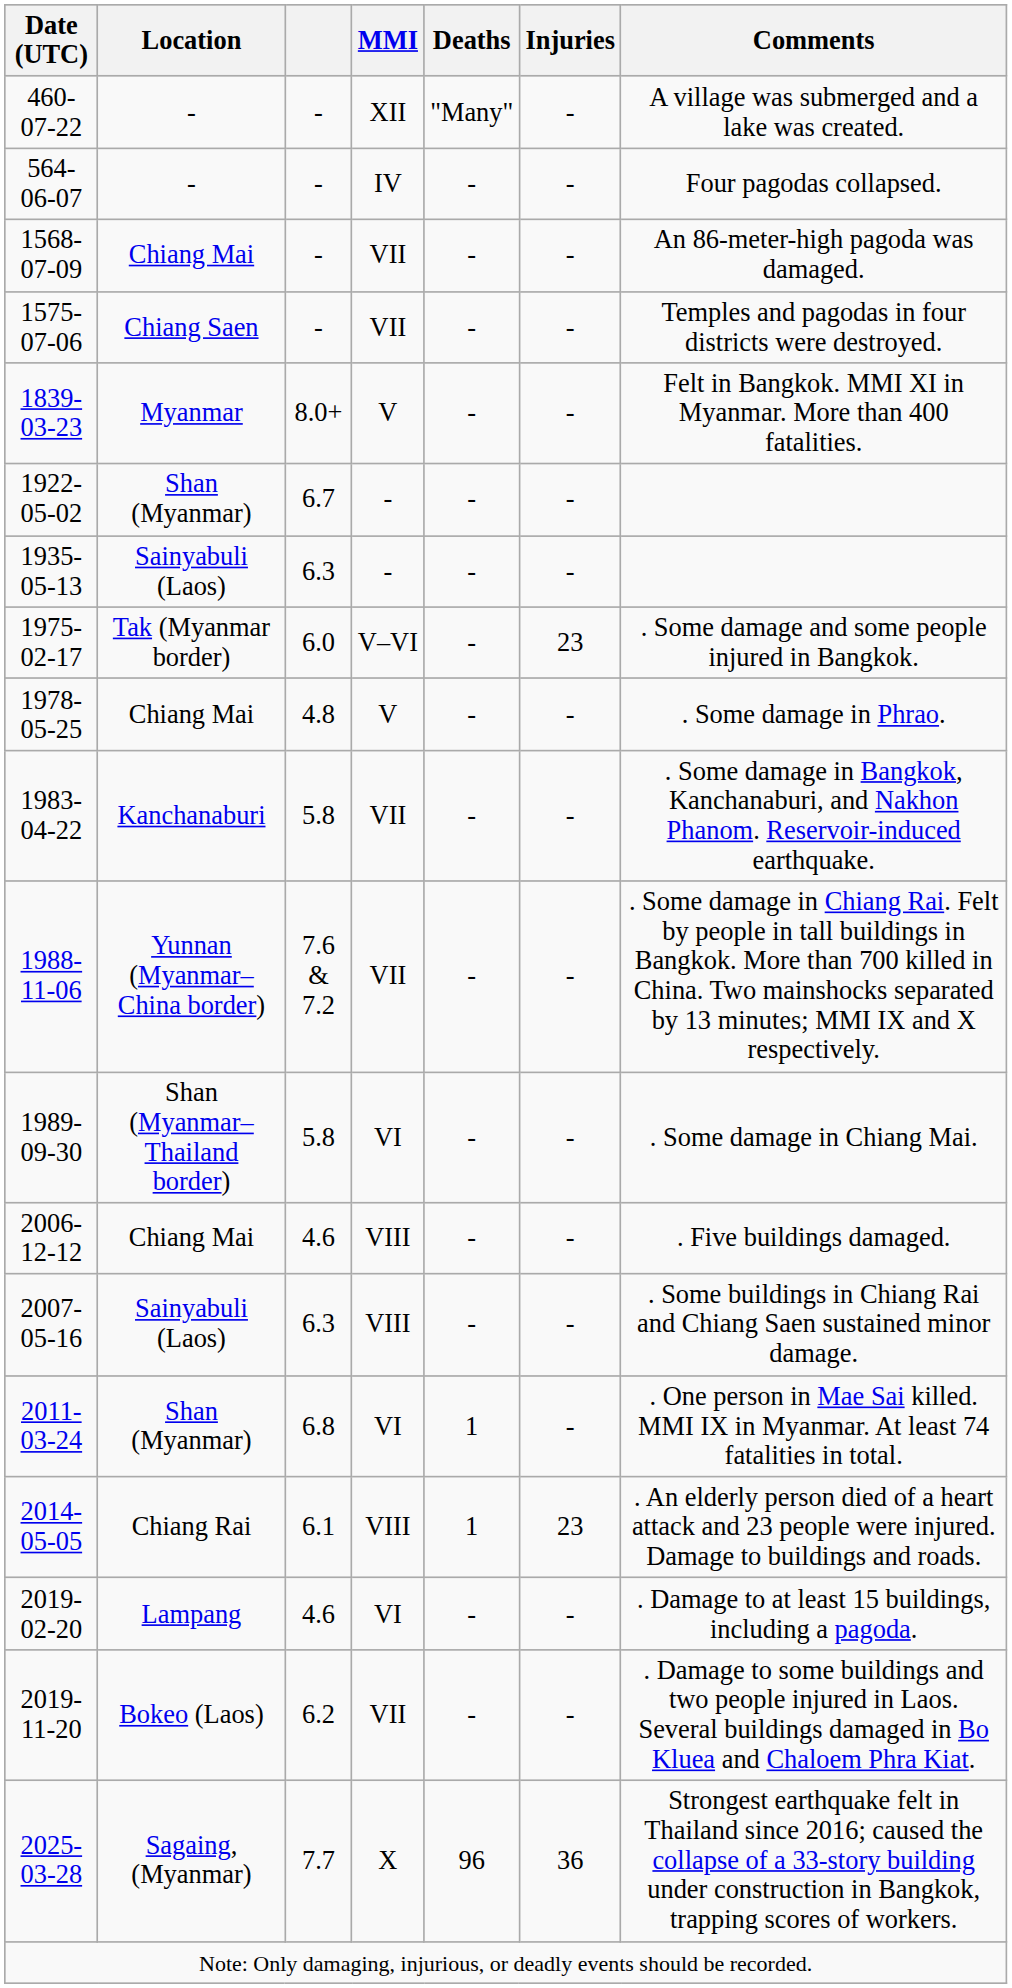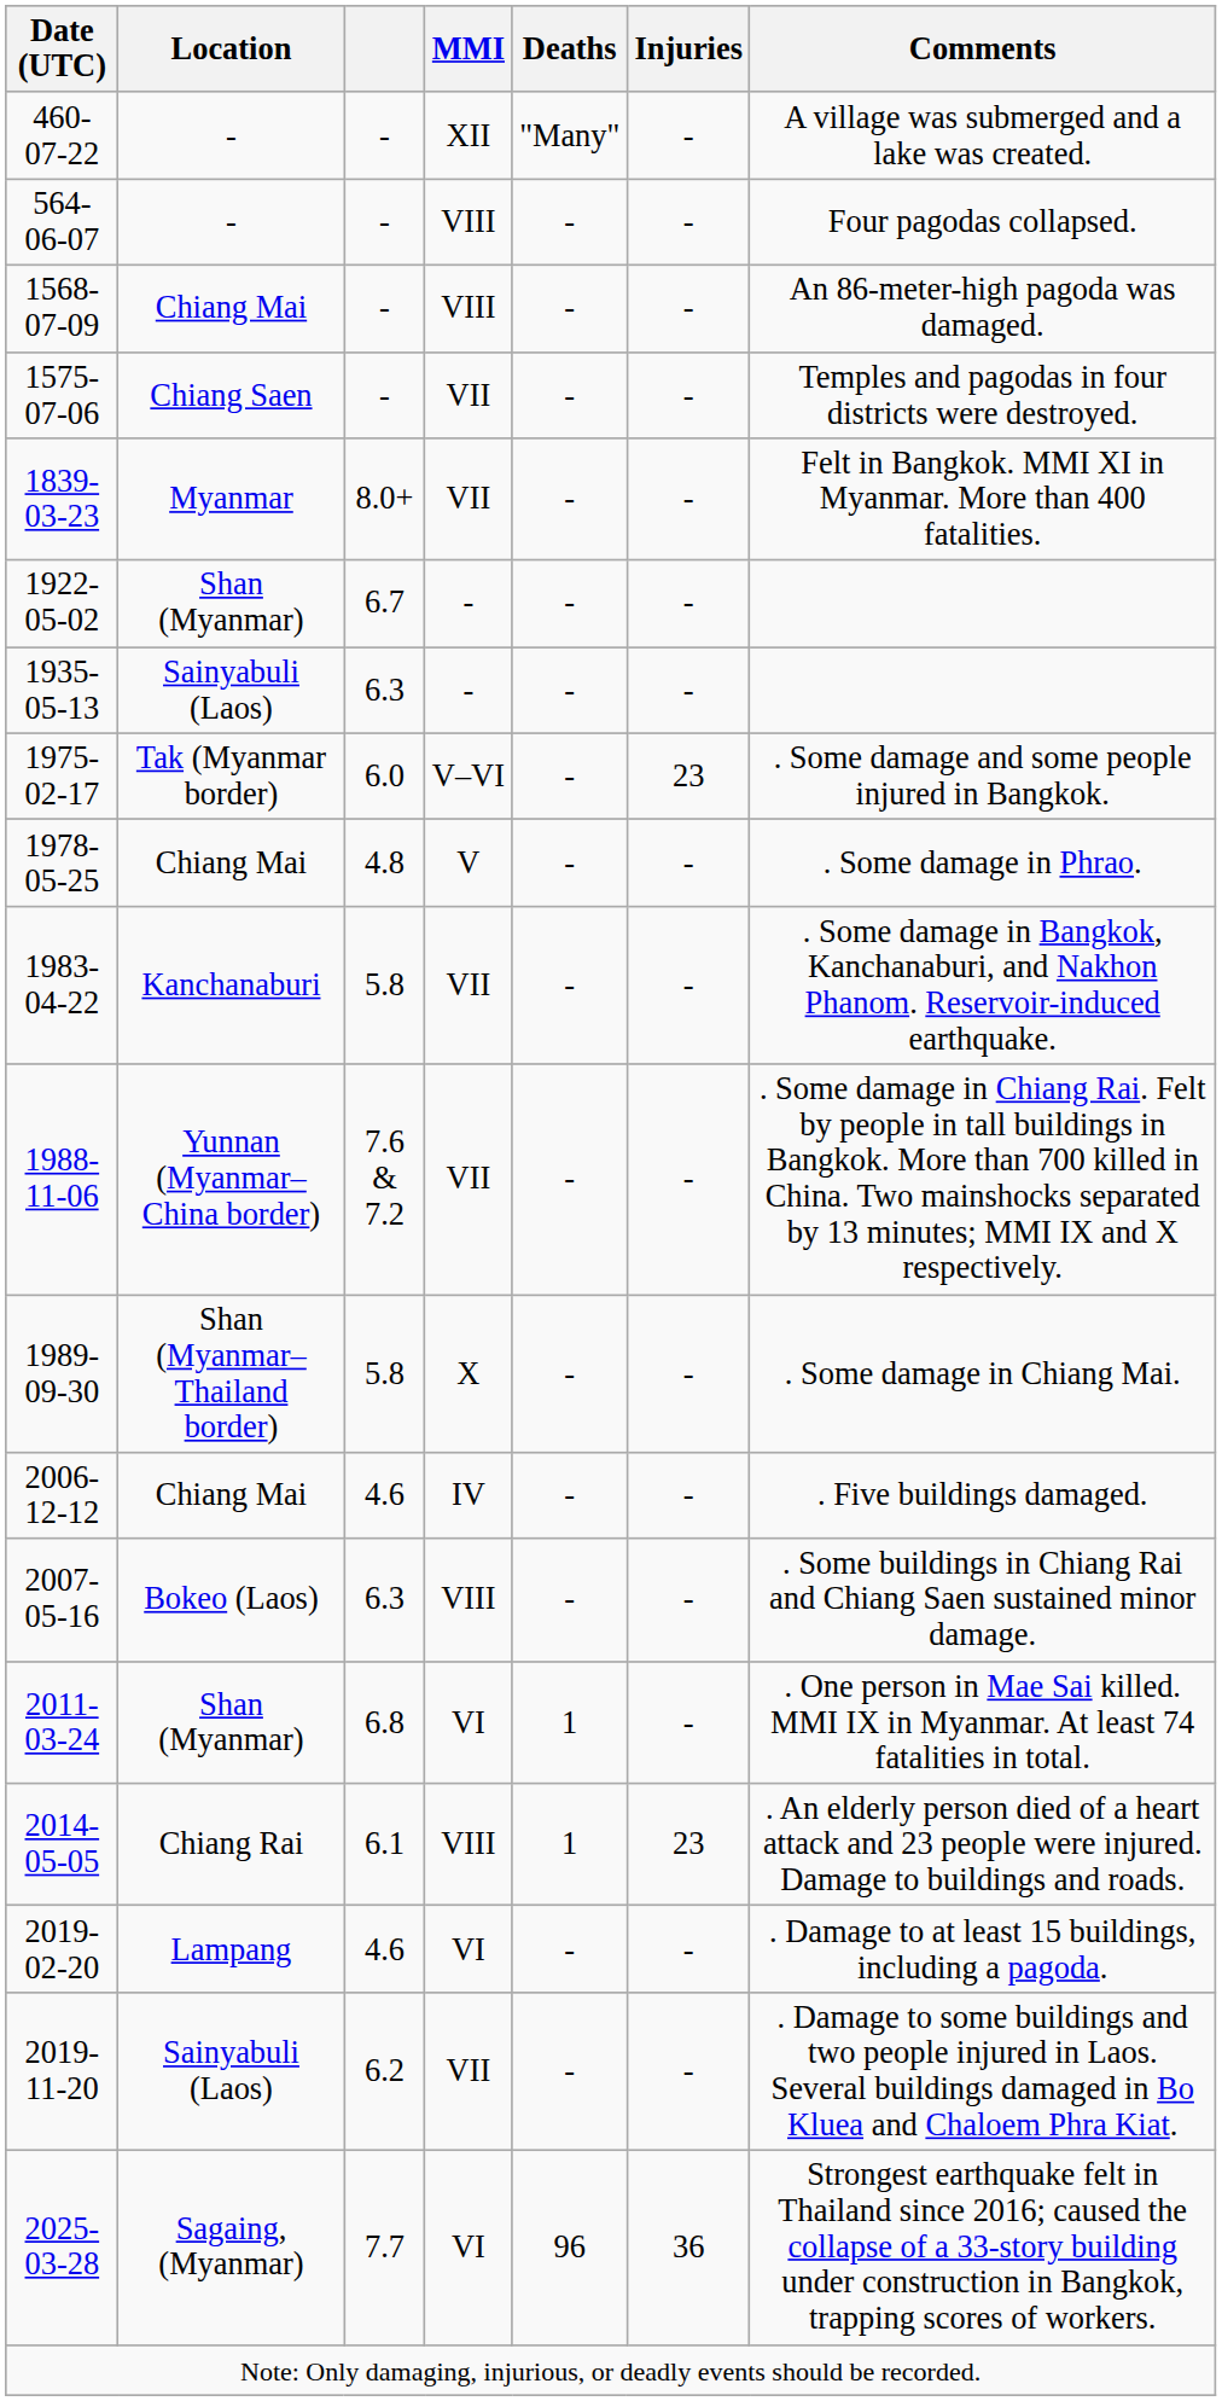 <table class="wikitable sortable" style="text-align: center;">
 <tr bgcolor="#ececec">
 <th>Date (UTC)</th>
 <th>Location</th>
 <th></th>
 <th><a href='#'>MMI</a></th>
 <th>Deaths</th>
 <th>Injuries</th>
 <th>Comments</th>
 </tr>
 <tr>
 <td>460-07-22</td>
 <td>-</td>
 <td>-</td>
 <td>XII</td>
 <td>"Many"</td>
 <td>-</td>
 <td>A village was submerged and a lake was created.</td>
 </tr>
 <tr>
 <td>564-06-07</td>
 <td>-</td>
 <td>-</td>
-<td>IV</td>
+<td>VIII</td>
 <td>-</td>
 <td>-</td>
 <td>Four pagodas collapsed.</td>
 </tr>
 <tr>
 <td>1568-07-09</td>
 <td><a href='#'>Chiang Mai</a></td>
 <td>-</td>
-<td>VII</td>
+<td>VIII</td>
 <td>-</td>
 <td>-</td>
 <td>An 86-meter-high pagoda was damaged.</td>
 </tr>
 <tr>
 <td>1575-07-06</td>
 <td><a href='#'>Chiang Saen</a></td>
 <td>-</td>
 <td>VII</td>
 <td>-</td>
 <td>-</td>
 <td>Temples and pagodas in four districts were destroyed.</td>
 </tr>
 <tr>
 <td><a href='#'>1839-03-23</a></td>
 <td><a href='#'>Myanmar</a></td>
 <td>8.0+</td>
-<td>V</td>
+<td>VII</td>
 <td>-</td>
 <td>-</td>
 <td>Felt in Bangkok. MMI XI in Myanmar. More than 400 fatalities.</td>
 </tr>
 <tr>
 <td>1922-05-02</td>
 <td><a href='#'>Shan</a> (Myanmar)</td>
 <td>6.7</td>
 <td>-</td>
 <td>-</td>
 <td>-</td>
 <td></td>
 </tr>
 <tr>
 <td>1935-05-13</td>
 <td><a href='#'>Sainyabuli</a> (Laos)</td>
 <td>6.3</td>
 <td>-</td>
 <td>-</td>
 <td>-</td>
 <td></td>
 </tr>
 <tr>
 <td>1975-02-17</td>
 <td><a href='#'>Tak</a> (Myanmar border)</td>
 <td>6.0</td>
 <td>V–VI</td>
 <td>-</td>
 <td>23</td>
 <td>. Some damage and some people injured in Bangkok.</td>
 </tr>
 <tr>
 <td>1978-05-25</td>
 <td>Chiang Mai</td>
 <td>4.8</td>
 <td>V</td>
 <td>-</td>
 <td>-</td>
 <td>. Some damage in <a href='#'>Phrao</a>.</td>
 </tr>
 <tr>
 <td>1983-04-22</td>
 <td><a href='#'>Kanchanaburi</a></td>
 <td>5.8</td>
 <td>VII</td>
 <td>-</td>
 <td>-</td>
 <td>. Some damage in <a href='#'>Bangkok</a>, Kanchanaburi, and <a href='#'>Nakhon Phanom</a>. <a href='#'>Reservoir-induced</a> earthquake.</td>
 </tr>
 <tr>
 <td><a href='#'>1988-11-06</a></td>
 <td><a href='#'>Yunnan</a> (<a href='#'>Myanmar–China border</a>)</td>
 <td>7.6 & 7.2</td>
 <td>VII</td>
 <td>-</td>
 <td>-</td>
 <td>. Some damage in <a href='#'>Chiang Rai</a>. Felt by people in tall buildings in Bangkok. More than 700 killed in China. Two mainshocks separated by 13 minutes; MMI IX and X respectively.</td>
 </tr>
 <tr>
 <td>1989-09-30</td>
 <td>Shan (<a href='#'>Myanmar–Thailand border</a>)</td>
 <td>5.8</td>
-<td>VI</td>
+<td>X</td>
 <td>-</td>
 <td>-</td>
 <td>. Some damage in Chiang Mai.</td>
 </tr>
 <tr>
 <td>2006-12-12</td>
 <td>Chiang Mai</td>
 <td>4.6</td>
-<td>VIII</td>
+<td>IV</td>
 <td>-</td>
 <td>-</td>
 <td>. Five buildings damaged.</td>
 </tr>
 <tr>
 <td>2007-05-16</td>
-<td><a href='#'>Sainyabuli</a> (Laos)</td>
+<td><a href='#'>Bokeo</a> (Laos)</td>
 <td>6.3</td>
 <td>VIII</td>
 <td>-</td>
 <td>-</td>
 <td>. Some buildings in Chiang Rai and Chiang Saen sustained minor damage.</td>
 </tr>
 <tr>
 <td><a href='#'>2011-03-24</a></td>
 <td><a href='#'>Shan</a> (Myanmar)</td>
 <td>6.8</td>
 <td>VI</td>
 <td>1</td>
 <td>-</td>
 <td>. One person in <a href='#'>Mae Sai</a> killed. MMI IX in Myanmar. At least 74 fatalities in total.</td>
 </tr>
 <tr>
 <td><a href='#'>2014-05-05</a></td>
 <td>Chiang Rai</td>
 <td>6.1</td>
 <td>VIII</td>
 <td>1</td>
 <td>23</td>
 <td>. An elderly person died of a heart attack and 23 people were injured. Damage to buildings and roads.</td>
 </tr>
 <tr>
 <td>2019-02-20</td>
 <td><a href='#'>Lampang</a></td>
 <td>4.6</td>
 <td>VI</td>
 <td>-</td>
 <td>-</td>
 <td>. Damage to at least 15 buildings, including a <a href='#'>pagoda</a>.</td>
 </tr>
 <tr>
 <td>2019-11-20</td>
-<td><a href='#'>Bokeo</a> (Laos)</td>
+<td><a href='#'>Sainyabuli</a> (Laos)</td>
 <td>6.2</td>
 <td>VII</td>
 <td>-</td>
 <td>-</td>
 <td>. Damage to some buildings and two people injured in Laos. Several buildings damaged in <a href='#'>Bo Kluea</a> and <a href='#'>Chaloem Phra Kiat</a>.</td>
 </tr>
 <tr>
 <td><a href='#'>2025-03-28</a></td>
 <td><a href='#'>Sagaing</a>, (Myanmar)</td>
 <td>7.7</td>
-<td>X</td>
+<td>VI</td>
 <td>96</td>
 <td>36</td>
 <td>Strongest earthquake felt in Thailand since 2016; caused the <a href='#'>collapse of a 33-story building</a> under construction in Bangkok, trapping scores of workers.</td>
 </tr>
 <tr class="sortbottom">
 <td colspan="8"><small>Note: Only damaging, injurious, or deadly events should be recorded.</small></td>
 </tr>
 </table>
